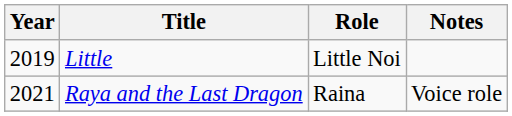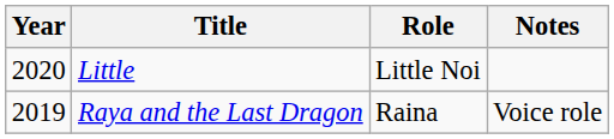 <table class="wikitable">
 <tr>
 <th>Year</th>
 <th>Title</th>
 <th>Role</th>
 <th>Notes</th>
 </tr>
 <tr>
-<td>2019</td>
+<td>2020</td>
 <td><em><a href='#'>Little</a></em></td>
 <td>Little Noi</td>
 <td></td>
 </tr>
 <tr>
-<td>2021</td>
+<td>2019</td>
 <td><em><a href='#'>Raya and the Last Dragon</a></em></td>
 <td>Raina</td>
 <td>Voice role</td>
 </tr>
 </table>
